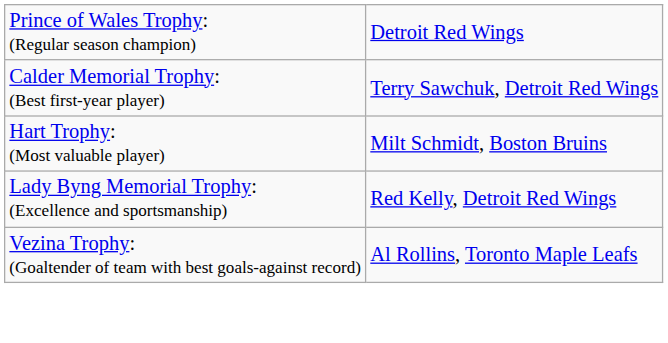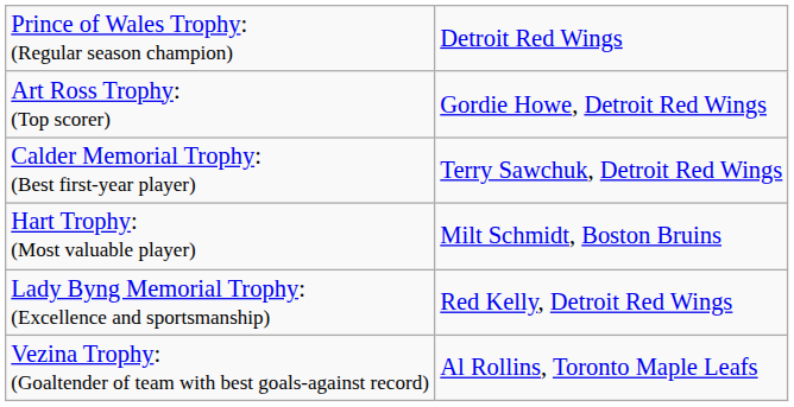 <table class="wikitable">
 <tr>
 <td><a href='#'>Prince of Wales Trophy</a>:<br><small>(Regular season champion)</small></td>
 <td><a href='#'>Detroit Red Wings</a></td>
+</tr>
+<tr>
+<td><a href='#'>Art Ross Trophy</a>:<br><small>(Top scorer)</small></td>
+<td><a href='#'>Gordie Howe</a>, <a href='#'>Detroit Red Wings</a></td>
 </tr>
 <tr>
 <td><a href='#'>Calder Memorial Trophy</a>:<br><small>(Best first-year player)</small></td>
 <td><a href='#'>Terry Sawchuk</a>, <a href='#'>Detroit Red Wings</a></td>
 </tr>
 <tr>
 <td><a href='#'>Hart Trophy</a>:<br><small>(Most valuable player)</small></td>
 <td><a href='#'>Milt Schmidt</a>, <a href='#'>Boston Bruins</a></td>
 </tr>
 <tr>
 <td><a href='#'>Lady Byng Memorial Trophy</a>:<br><small>(Excellence and sportsmanship)</small></td>
 <td><a href='#'>Red Kelly</a>, <a href='#'>Detroit Red Wings</a></td>
 </tr>
 <tr>
 <td><a href='#'>Vezina Trophy</a>:<br><small>(Goaltender of team with best goals-against record)</small></td>
 <td><a href='#'>Al Rollins</a>, <a href='#'>Toronto Maple Leafs</a></td>
 </tr>
 </table>
